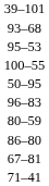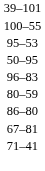 <table style="text-align:center">
 <tr>
 <th width=200></th>
 <th width=100></th>
 <th width=200></th>
 </tr>
 <tr>
 <td align=right></td>
 <td align=center>39–101</td>
 <td align=left><strong></strong></td>
 </tr>
 <tr>
 <td align=right><strong></strong></td>
-<td align=center>93–68</td>
+<td align=center>100–55</td>
 <td align=left></td>
 </tr>
 <tr>
 <td align=right><strong></strong></td>
 <td align=center>95–53</td>
-<td align=left></td>
-</tr>
-<tr>
-<td align=right><strong></strong></td>
-<td align=center>100–55</td>
 <td align=left></td>
 </tr>
 <tr>
 <td align=right></td>
 <td align=center>50–95</td>
 <td align=left><strong></strong></td>
 </tr>
 <tr>
 <td align=right><strong></strong></td>
 <td align=center>96–83</td>
 <td align=left></td>
 </tr>
 <tr>
 <td align=right><strong></strong></td>
 <td align=center>80–59</td>
 <td align=left></td>
 </tr>
 <tr>
 <td align=right><strong></strong></td>
 <td align=center>86–80</td>
 <td align=left></td>
 </tr>
 <tr>
 <td align=right></td>
 <td align=center>67–81</td>
 <td align=left><strong></strong></td>
 </tr>
 <tr>
 <td align=right><strong></strong></td>
 <td align=center>71–41</td>
 <td align=left></td>
 </tr>
 </table>
